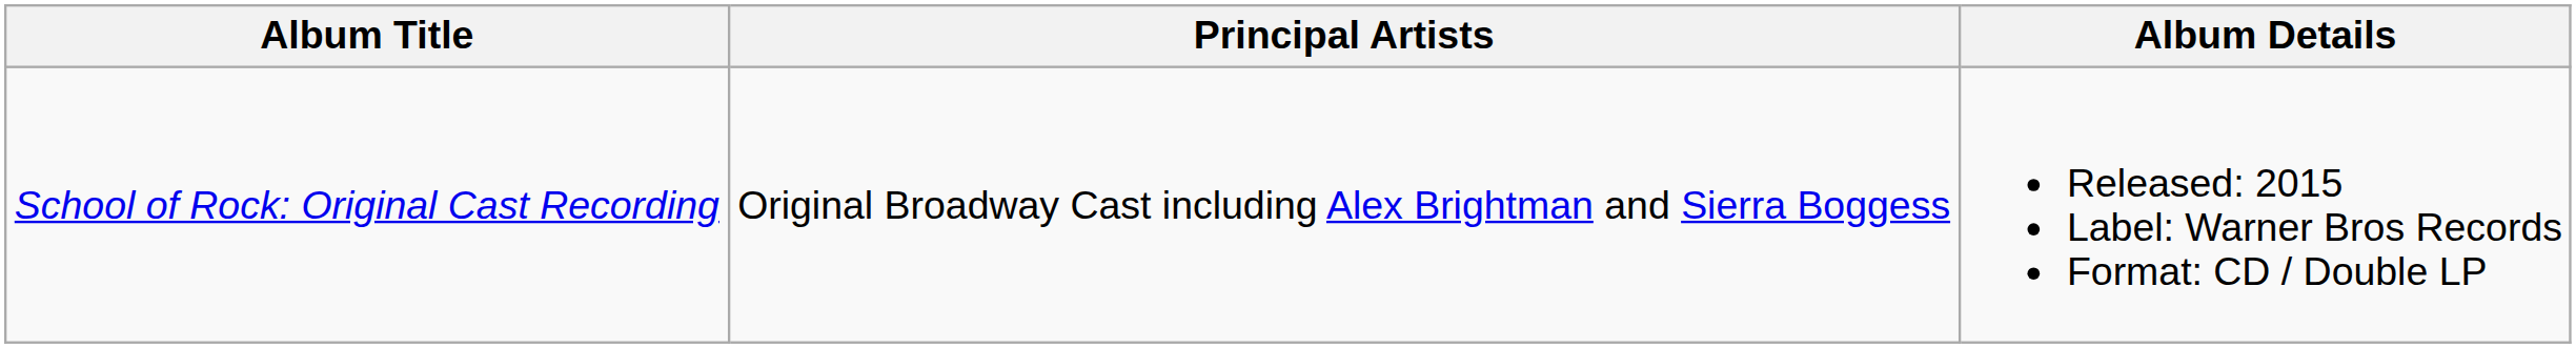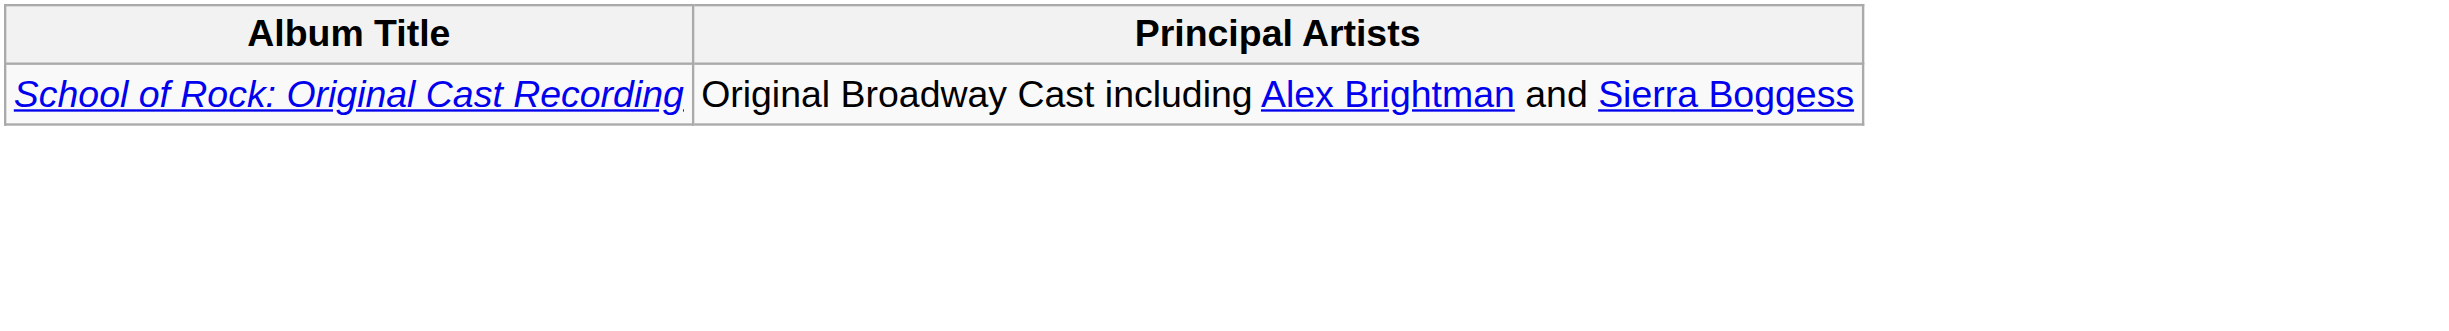 <table class="wikitable">
 <tr>
 <th>Album Title</th>
 <th>Principal Artists</th>
-<th>Album Details</th>
 </tr>
 <tr>
 <td><a href='#'><em>School of Rock: Original Cast Recording</em></a></td>
 <td>Original Broadway Cast including <a href='#'>Alex Brightman</a> and <a href='#'>Sierra Boggess</a></td>
-<td><br><ul><li>Released: 2015</li><li>Label: Warner Bros Records</li><li>Format: CD / Double LP</li></ul></td>
 </tr>
 </table>
